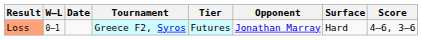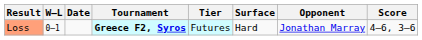 <table class="sortable wikitable">
 <tr>
 <th>Result</th>
 <th class="unsortable">W–L</th>
 <th>Date</th>
 <th>Tournament</th>
 <th>Tier</th>
+<th>Surface</th>
 <th>Opponent</th>
-<th>Surface</th>
 <th class="unsortable">Score</th>
 </tr>
 <tr>
 <td bgcolor=#FFA07A>Loss</td>
 <td><small>0–1</small></td>
 <td></td>
-<td style="background:#cffcff;">Greece F2, <a href='#'>Syros</a></td>
+<td style="background:#cffcff;"><strong>Greece F2, <a href='#'>Syros</a></strong></td>
 <td style="background:#cffcff;">Futures</td>
+<td>Hard</td>
 <td> <a href='#'>Jonathan Marray</a></td>
-<td>Hard</td>
 <td>4–6, 3–6</td>
 </tr>
 </table>
